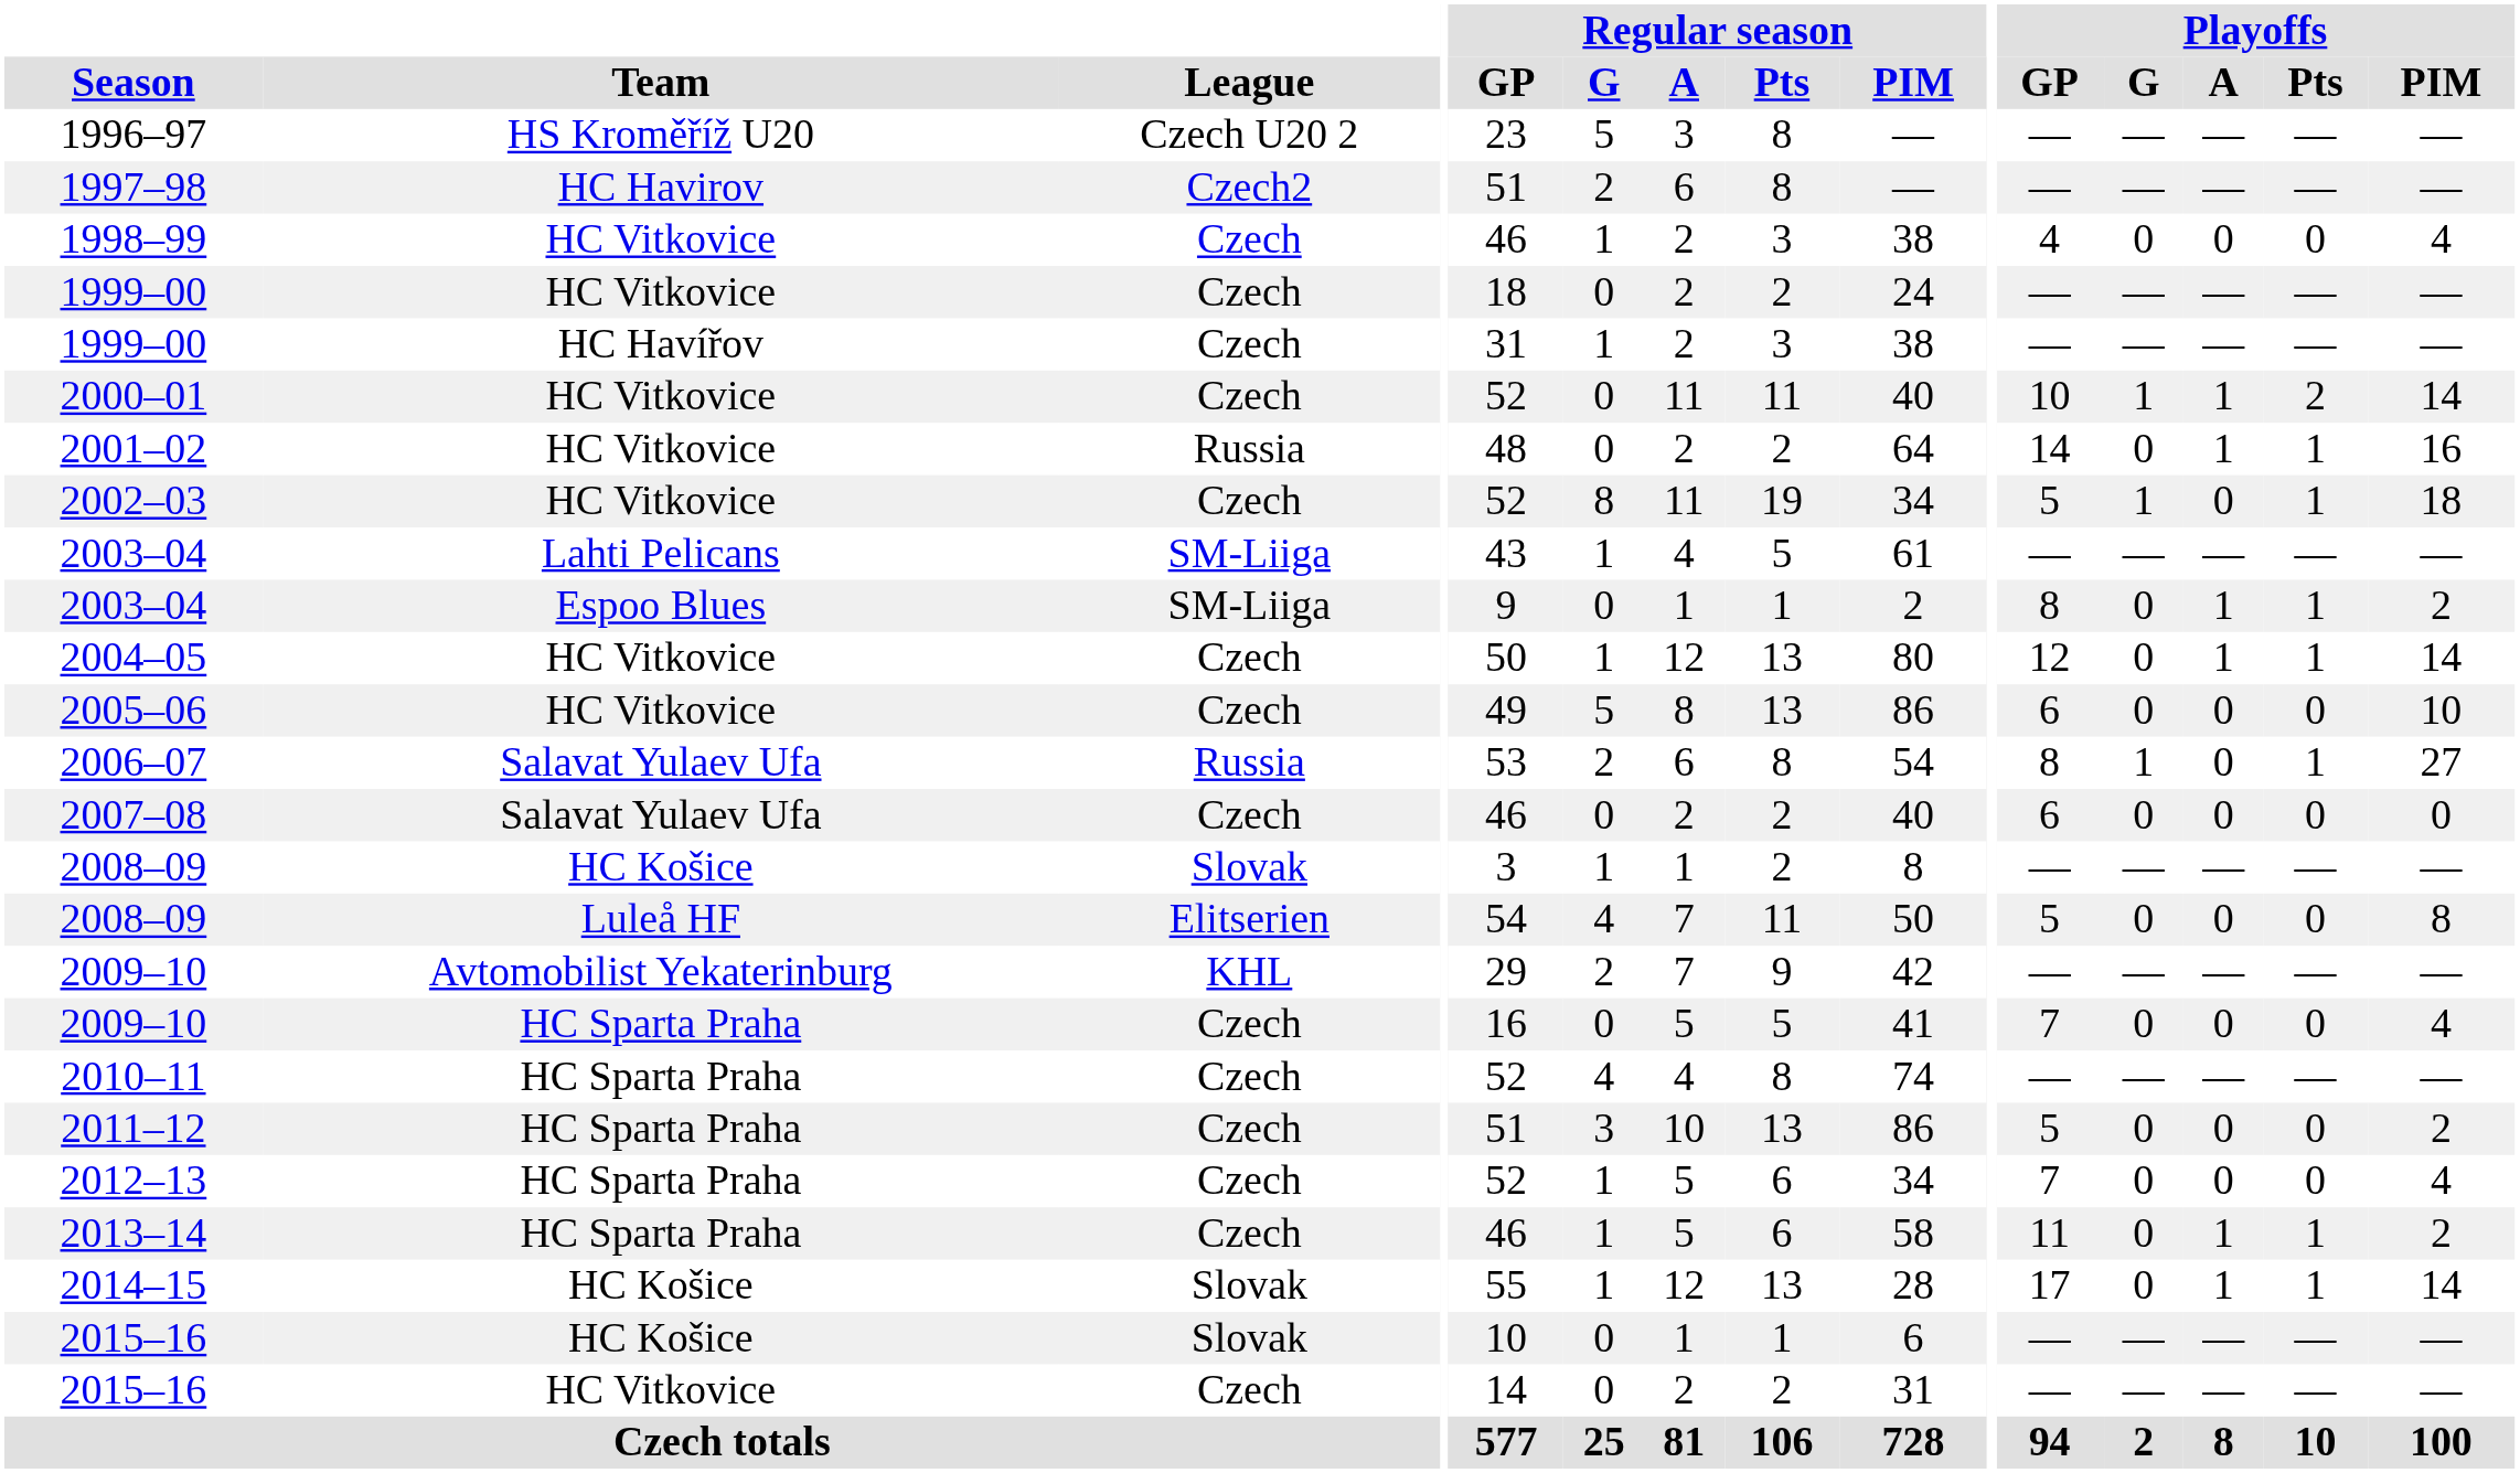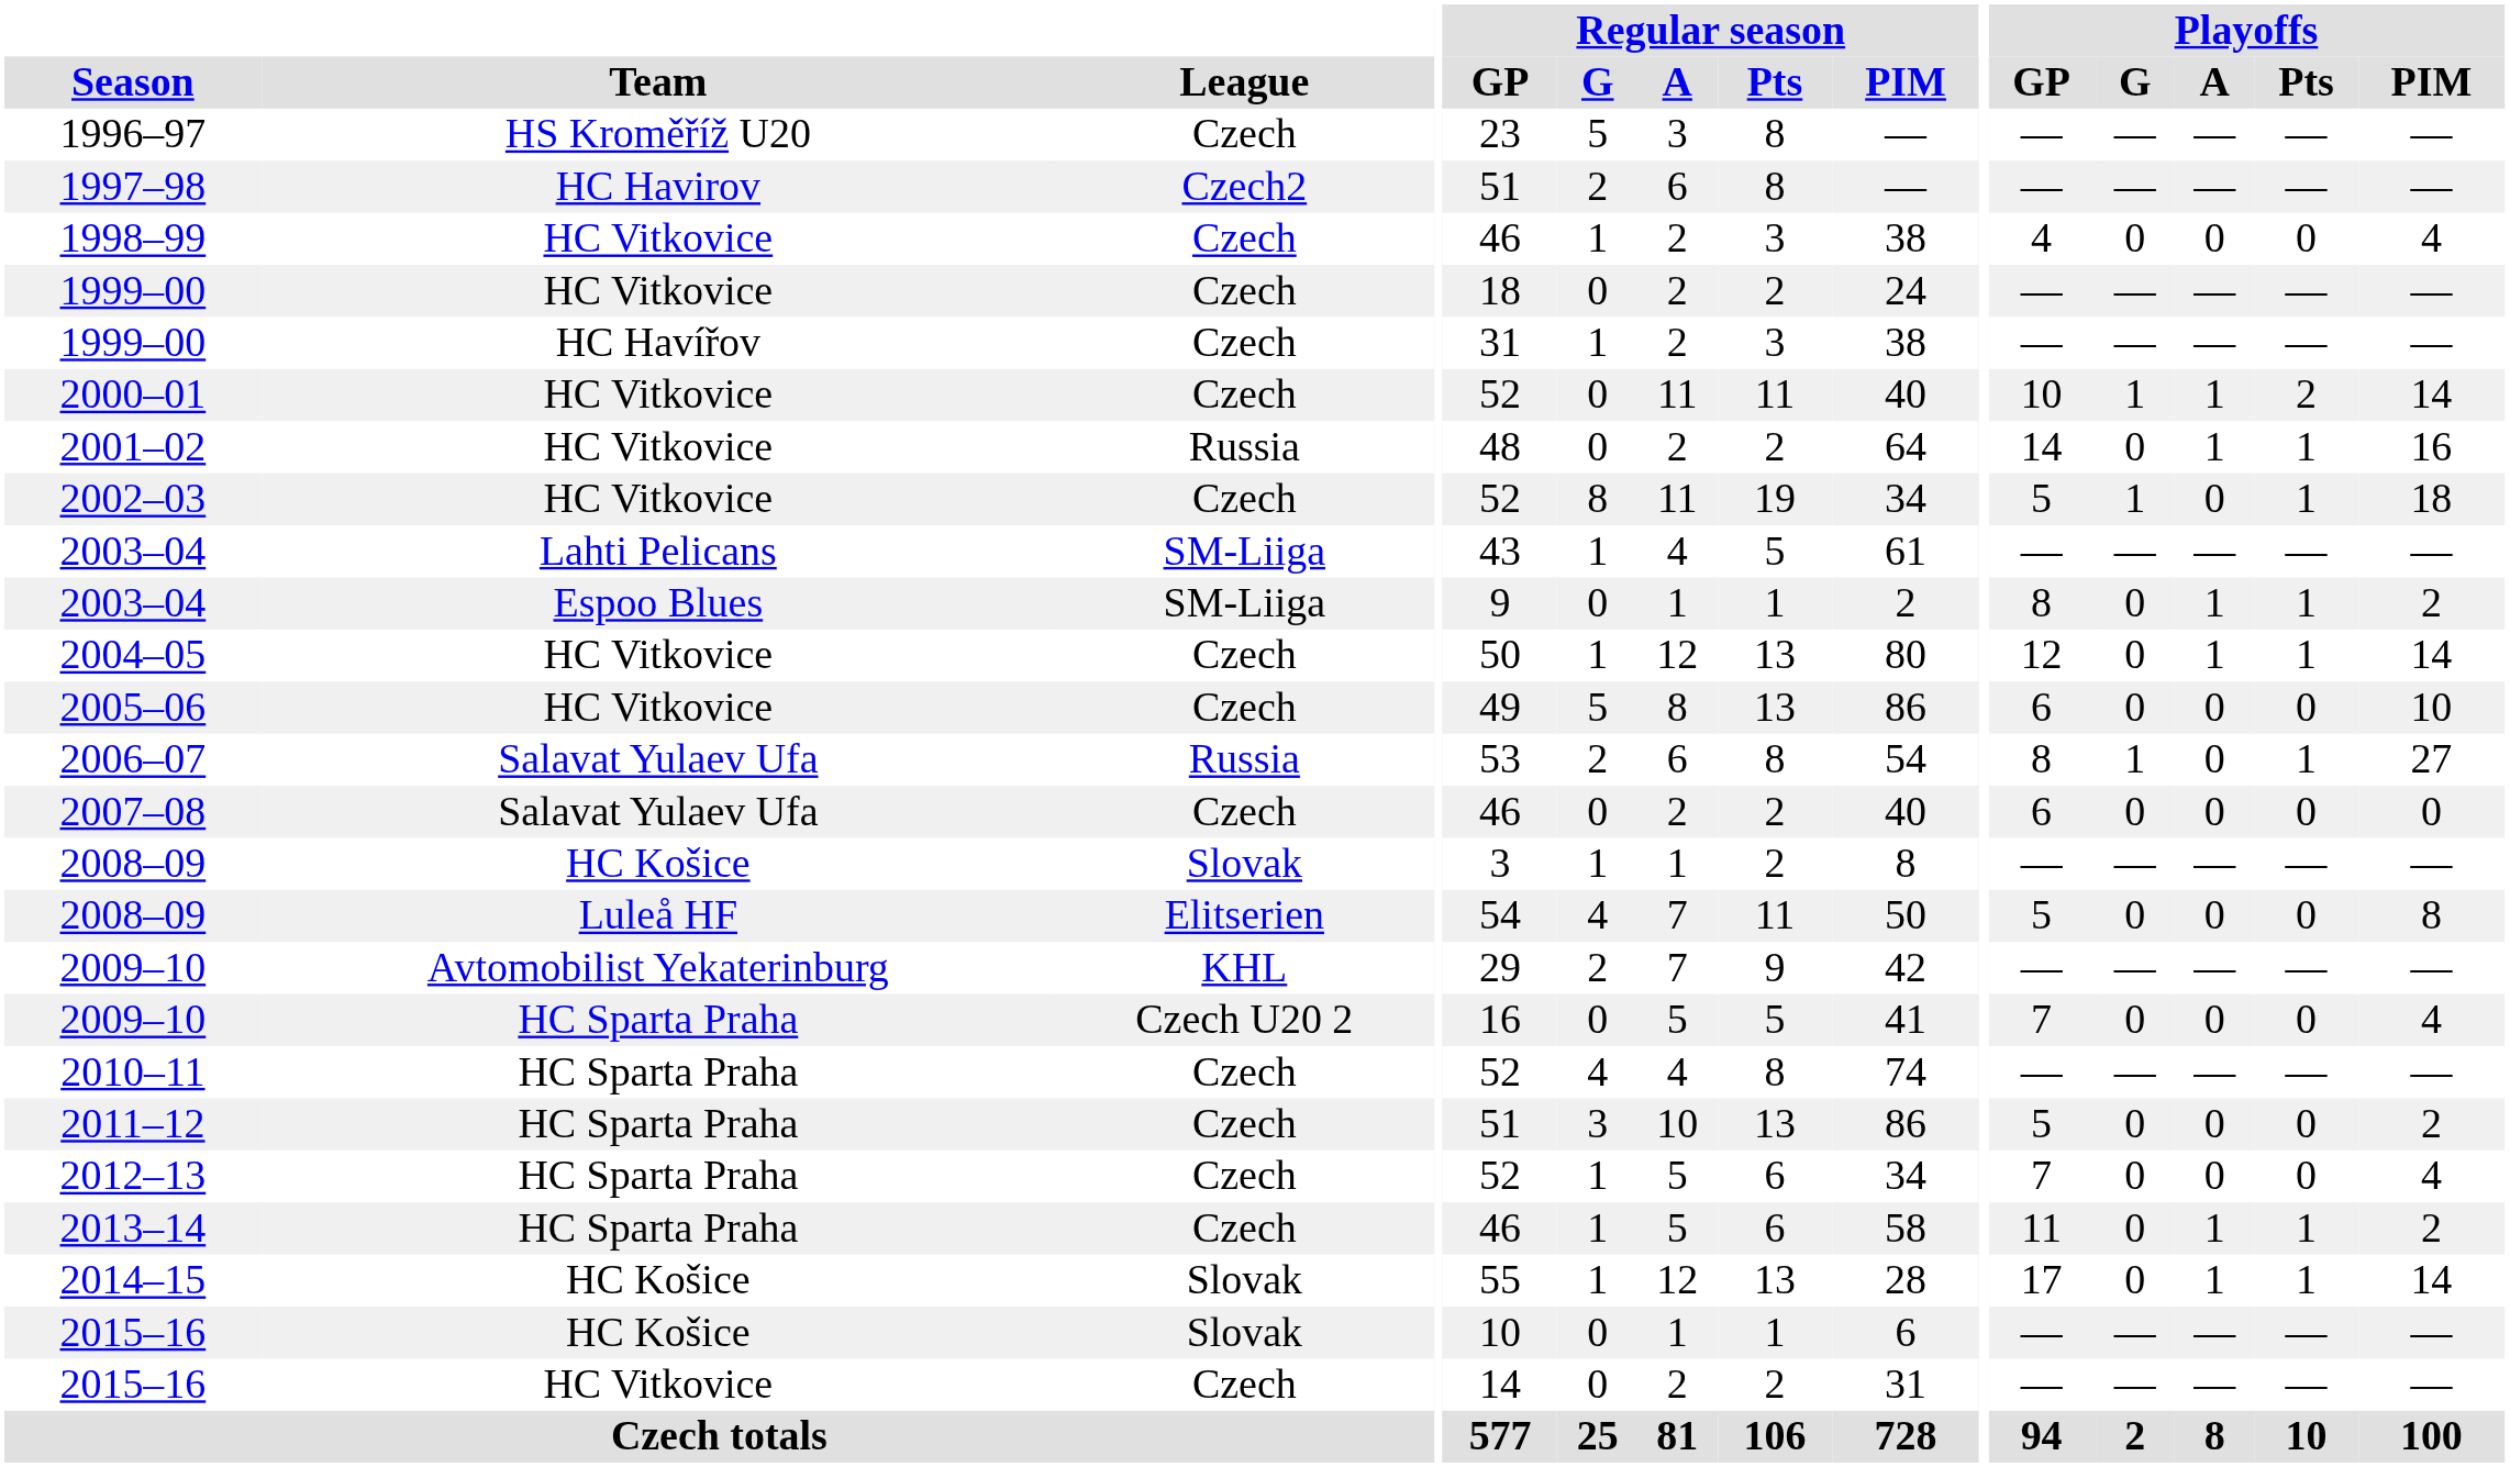 <table border="0" cellpadding="1" cellspacing="0" style="text-align:center; width:60em">
 <tr bgcolor="#e0e0e0">
 <th colspan="3" bgcolor="#ffffff"></th>
 <th rowspan="99" bgcolor="#ffffff"></th>
 <th colspan="5"><a href='#'>Regular season</a></th>
 <th rowspan="99" bgcolor="#ffffff"></th>
 <th colspan="5"><a href='#'>Playoffs</a></th>
 </tr>
 <tr bgcolor="#e0e0e0">
 <th><a href='#'>Season</a></th>
 <th>Team</th>
 <th>League</th>
 <th>GP</th>
 <th><a href='#'>G</a></th>
 <th><a href='#'>A</a></th>
 <th><a href='#'>Pts</a></th>
 <th><a href='#'>PIM</a></th>
 <th>GP</th>
 <th>G</th>
 <th>A</th>
 <th>Pts</th>
 <th>PIM</th>
 </tr>
 <tr>
 <td>1996–97</td>
 <td><a href='#'>HS Kroměříž</a> U20</td>
-<td>Czech U20 2</td>
+<td>Czech</td>
 <td>23</td>
 <td>5</td>
 <td>3</td>
 <td>8</td>
 <td>—</td>
 <td>—</td>
 <td>—</td>
 <td>—</td>
 <td>—</td>
 <td>—</td>
 </tr>
 <tr bgcolor="#f0f0f0">
 <td><a href='#'>1997–98</a></td>
 <td><a href='#'>HC Havirov</a></td>
 <td><a href='#'>Czech2</a></td>
 <td>51</td>
 <td>2</td>
 <td>6</td>
 <td>8</td>
 <td>—</td>
 <td>—</td>
 <td>—</td>
 <td>—</td>
 <td>—</td>
 <td>—</td>
 </tr>
 <tr>
 <td><a href='#'>1998–99</a></td>
 <td><a href='#'>HC Vitkovice</a></td>
 <td><a href='#'>Czech</a></td>
 <td>46</td>
 <td>1</td>
 <td>2</td>
 <td>3</td>
 <td>38</td>
 <td>4</td>
 <td>0</td>
 <td>0</td>
 <td>0</td>
 <td>4</td>
 </tr>
 <tr bgcolor="#f0f0f0">
 <td><a href='#'>1999–00</a></td>
 <td>HC Vitkovice</td>
 <td>Czech</td>
 <td>18</td>
 <td>0</td>
 <td>2</td>
 <td>2</td>
 <td>24</td>
 <td>—</td>
 <td>—</td>
 <td>—</td>
 <td>—</td>
 <td>—</td>
 </tr>
 <tr>
 <td><a href='#'>1999–00</a></td>
 <td>HC Havířov</td>
 <td>Czech</td>
 <td>31</td>
 <td>1</td>
 <td>2</td>
 <td>3</td>
 <td>38</td>
 <td>—</td>
 <td>—</td>
 <td>—</td>
 <td>—</td>
 <td>—</td>
 </tr>
 <tr bgcolor="#f0f0f0">
 <td><a href='#'>2000–01</a></td>
 <td>HC Vitkovice</td>
 <td>Czech</td>
 <td>52</td>
 <td>0</td>
 <td>11</td>
 <td>11</td>
 <td>40</td>
 <td>10</td>
 <td>1</td>
 <td>1</td>
 <td>2</td>
 <td>14</td>
 </tr>
 <tr>
 <td><a href='#'>2001–02</a></td>
 <td>HC Vitkovice</td>
 <td>Russia</td>
 <td>48</td>
 <td>0</td>
 <td>2</td>
 <td>2</td>
 <td>64</td>
 <td>14</td>
 <td>0</td>
 <td>1</td>
 <td>1</td>
 <td>16</td>
 </tr>
 <tr bgcolor="#f0f0f0">
 <td><a href='#'>2002–03</a></td>
 <td>HC Vitkovice</td>
 <td>Czech</td>
 <td>52</td>
 <td>8</td>
 <td>11</td>
 <td>19</td>
 <td>34</td>
 <td>5</td>
 <td>1</td>
 <td>0</td>
 <td>1</td>
 <td>18</td>
 </tr>
 <tr>
 <td><a href='#'>2003–04</a></td>
 <td><a href='#'>Lahti Pelicans</a></td>
 <td><a href='#'>SM-Liiga</a></td>
 <td>43</td>
 <td>1</td>
 <td>4</td>
 <td>5</td>
 <td>61</td>
 <td>—</td>
 <td>—</td>
 <td>—</td>
 <td>—</td>
 <td>—</td>
 </tr>
 <tr bgcolor="#f0f0f0">
 <td><a href='#'>2003–04</a></td>
 <td><a href='#'>Espoo Blues</a></td>
 <td>SM-Liiga</td>
 <td>9</td>
 <td>0</td>
 <td>1</td>
 <td>1</td>
 <td>2</td>
 <td>8</td>
 <td>0</td>
 <td>1</td>
 <td>1</td>
 <td>2</td>
 </tr>
 <tr>
 <td><a href='#'>2004–05</a></td>
 <td>HC Vitkovice</td>
 <td>Czech</td>
 <td>50</td>
 <td>1</td>
 <td>12</td>
 <td>13</td>
 <td>80</td>
 <td>12</td>
 <td>0</td>
 <td>1</td>
 <td>1</td>
 <td>14</td>
 </tr>
 <tr bgcolor="#f0f0f0">
 <td><a href='#'>2005–06</a></td>
 <td>HC Vitkovice</td>
 <td>Czech</td>
 <td>49</td>
 <td>5</td>
 <td>8</td>
 <td>13</td>
 <td>86</td>
 <td>6</td>
 <td>0</td>
 <td>0</td>
 <td>0</td>
 <td>10</td>
 </tr>
 <tr>
 <td><a href='#'>2006–07</a></td>
 <td><a href='#'>Salavat Yulaev Ufa</a></td>
 <td><a href='#'>Russia</a></td>
 <td>53</td>
 <td>2</td>
 <td>6</td>
 <td>8</td>
 <td>54</td>
 <td>8</td>
 <td>1</td>
 <td>0</td>
 <td>1</td>
 <td>27</td>
 </tr>
 <tr bgcolor="#f0f0f0">
 <td><a href='#'>2007–08</a></td>
 <td>Salavat Yulaev Ufa</td>
 <td>Czech</td>
 <td>46</td>
 <td>0</td>
 <td>2</td>
 <td>2</td>
 <td>40</td>
 <td>6</td>
 <td>0</td>
 <td>0</td>
 <td>0</td>
 <td>0</td>
 </tr>
 <tr>
 <td><a href='#'>2008–09</a></td>
 <td><a href='#'>HC Košice</a></td>
 <td><a href='#'>Slovak</a></td>
 <td>3</td>
 <td>1</td>
 <td>1</td>
 <td>2</td>
 <td>8</td>
 <td>—</td>
 <td>—</td>
 <td>—</td>
 <td>—</td>
 <td>—</td>
 </tr>
 <tr bgcolor="#f0f0f0">
 <td><a href='#'>2008–09</a></td>
 <td><a href='#'>Luleå HF</a></td>
 <td><a href='#'>Elitserien</a></td>
 <td>54</td>
 <td>4</td>
 <td>7</td>
 <td>11</td>
 <td>50</td>
 <td>5</td>
 <td>0</td>
 <td>0</td>
 <td>0</td>
 <td>8</td>
 </tr>
 <tr>
 <td><a href='#'>2009–10</a></td>
 <td><a href='#'>Avtomobilist Yekaterinburg</a></td>
 <td><a href='#'>KHL</a></td>
 <td>29</td>
 <td>2</td>
 <td>7</td>
 <td>9</td>
 <td>42</td>
 <td>—</td>
 <td>—</td>
 <td>—</td>
 <td>—</td>
 <td>—</td>
 </tr>
 <tr bgcolor="#f0f0f0">
 <td><a href='#'>2009–10</a></td>
 <td><a href='#'>HC Sparta Praha</a></td>
-<td>Czech</td>
+<td>Czech U20 2</td>
 <td>16</td>
 <td>0</td>
 <td>5</td>
 <td>5</td>
 <td>41</td>
 <td>7</td>
 <td>0</td>
 <td>0</td>
 <td>0</td>
 <td>4</td>
 </tr>
 <tr>
 <td><a href='#'>2010–11</a></td>
 <td>HC Sparta Praha</td>
 <td>Czech</td>
 <td>52</td>
 <td>4</td>
 <td>4</td>
 <td>8</td>
 <td>74</td>
 <td>—</td>
 <td>—</td>
 <td>—</td>
 <td>—</td>
 <td>—</td>
 </tr>
 <tr bgcolor="#f0f0f0">
 <td><a href='#'>2011–12</a></td>
 <td>HC Sparta Praha</td>
 <td>Czech</td>
 <td>51</td>
 <td>3</td>
 <td>10</td>
 <td>13</td>
 <td>86</td>
 <td>5</td>
 <td>0</td>
 <td>0</td>
 <td>0</td>
 <td>2</td>
 </tr>
 <tr>
 <td><a href='#'>2012–13</a></td>
 <td>HC Sparta Praha</td>
 <td>Czech</td>
 <td>52</td>
 <td>1</td>
 <td>5</td>
 <td>6</td>
 <td>34</td>
 <td>7</td>
 <td>0</td>
 <td>0</td>
 <td>0</td>
 <td>4</td>
 </tr>
 <tr bgcolor="#f0f0f0">
 <td><a href='#'>2013–14</a></td>
 <td>HC Sparta Praha</td>
 <td>Czech</td>
 <td>46</td>
 <td>1</td>
 <td>5</td>
 <td>6</td>
 <td>58</td>
 <td>11</td>
 <td>0</td>
 <td>1</td>
 <td>1</td>
 <td>2</td>
 </tr>
 <tr>
 <td><a href='#'>2014–15</a></td>
 <td>HC Košice</td>
 <td>Slovak</td>
 <td>55</td>
 <td>1</td>
 <td>12</td>
 <td>13</td>
 <td>28</td>
 <td>17</td>
 <td>0</td>
 <td>1</td>
 <td>1</td>
 <td>14</td>
 </tr>
 <tr bgcolor="#f0f0f0">
 <td><a href='#'>2015–16</a></td>
 <td>HC Košice</td>
 <td>Slovak</td>
 <td>10</td>
 <td>0</td>
 <td>1</td>
 <td>1</td>
 <td>6</td>
 <td>—</td>
 <td>—</td>
 <td>—</td>
 <td>—</td>
 <td>—</td>
 </tr>
 <tr>
 <td><a href='#'>2015–16</a></td>
 <td>HC Vitkovice</td>
 <td>Czech</td>
 <td>14</td>
 <td>0</td>
 <td>2</td>
 <td>2</td>
 <td>31</td>
 <td>—</td>
 <td>—</td>
 <td>—</td>
 <td>—</td>
 <td>—</td>
 </tr>
 <tr>
 </tr>
 <tr ALIGN="center" bgcolor="#e0e0e0">
 <th colspan="3">Czech totals</th>
 <th ALIGN="center">577</th>
 <th ALIGN="center">25</th>
 <th ALIGN="center">81</th>
 <th ALIGN="center">106</th>
 <th ALIGN="center">728</th>
 <th ALIGN="center">94</th>
 <th ALIGN="center">2</th>
 <th ALIGN="center">8</th>
 <th ALIGN="center">10</th>
 <th ALIGN="center">100</th>
 </tr>
 </table>
